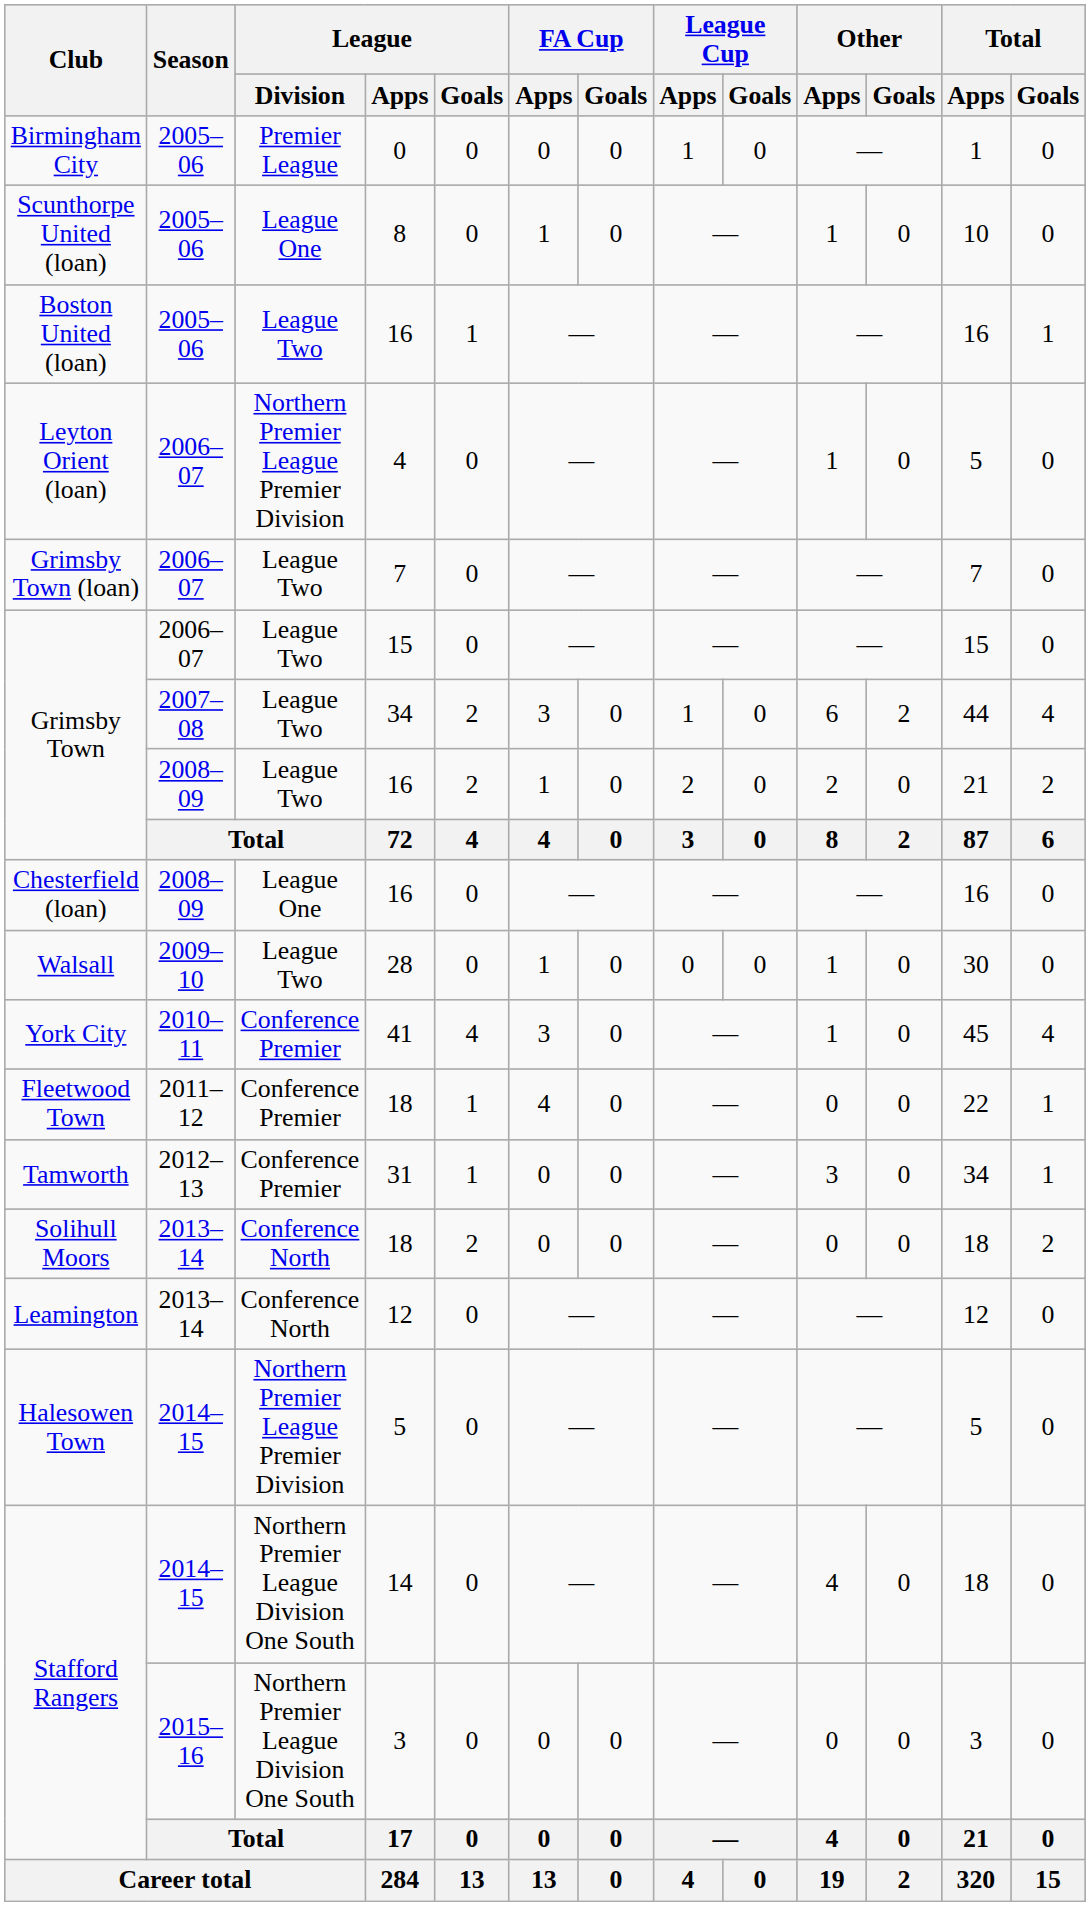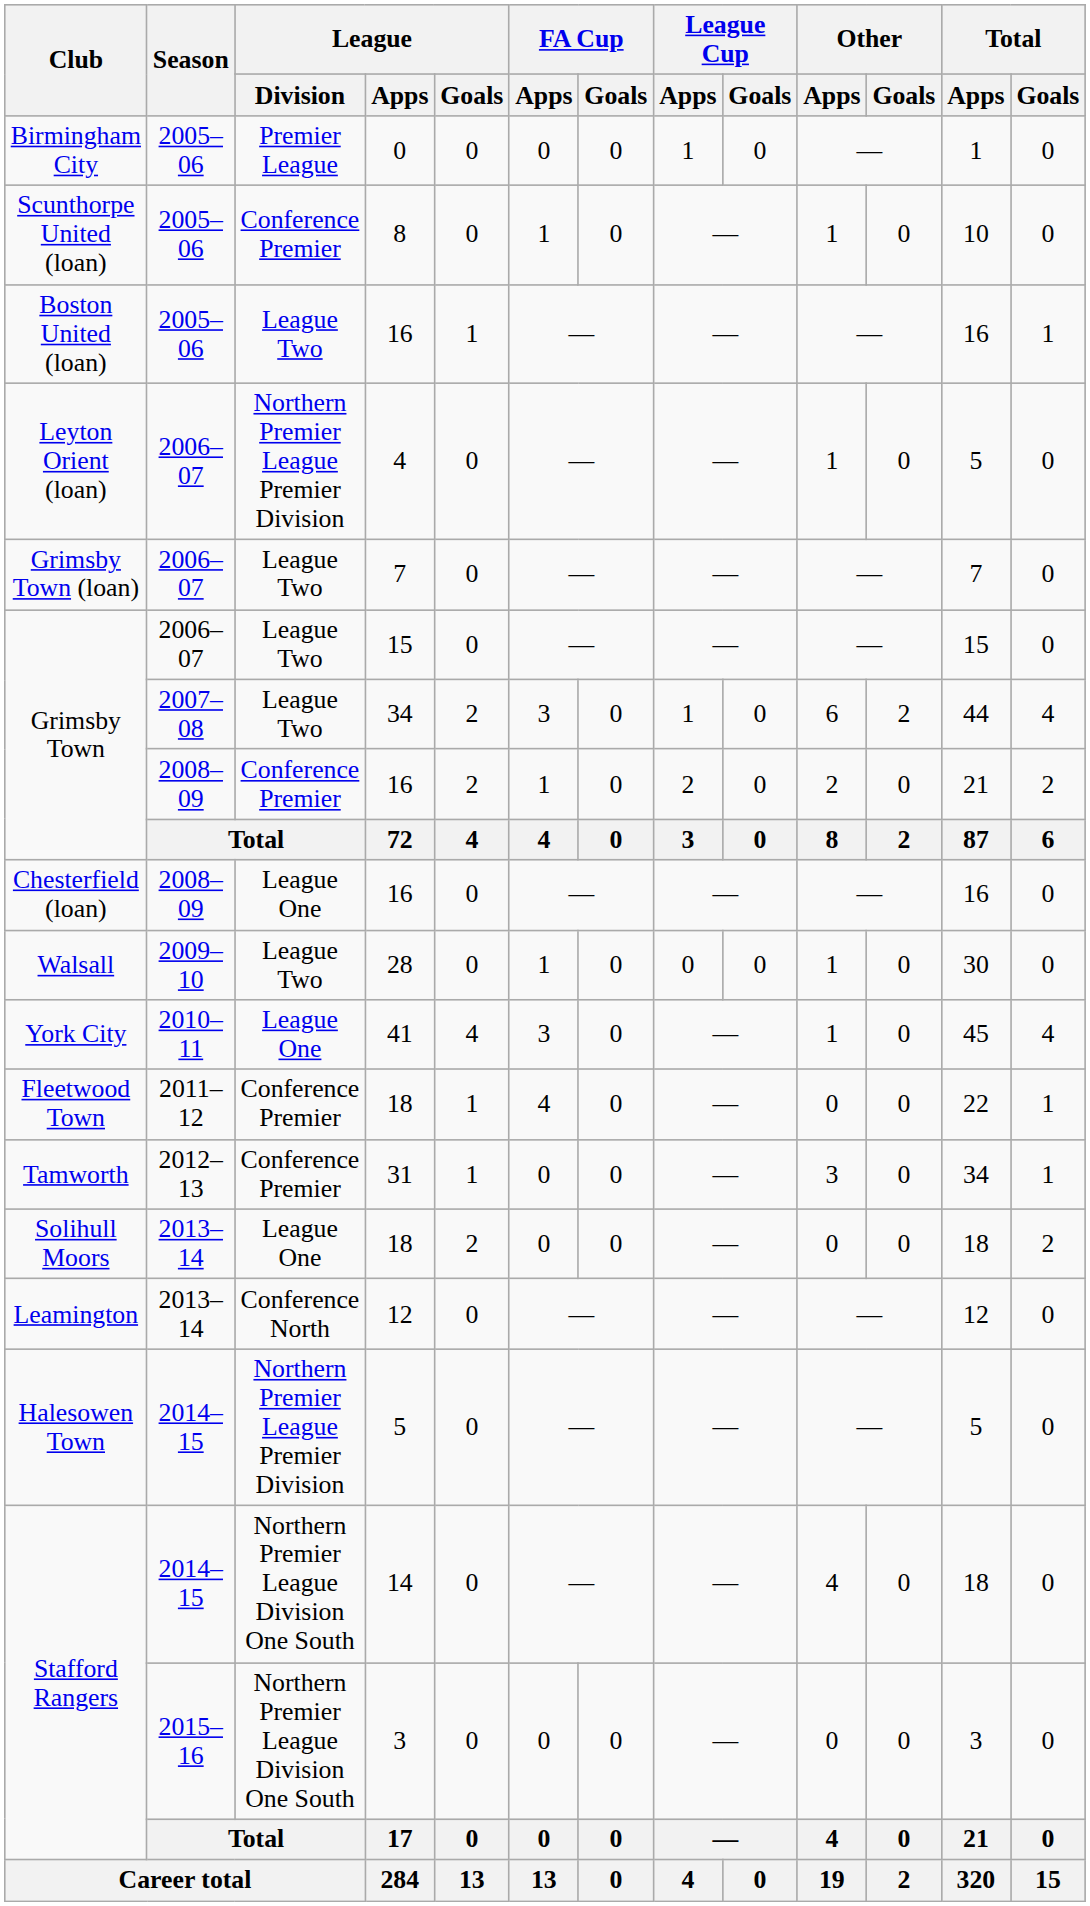 <table class="wikitable" style="text-align:center">
 <tr>
 <th rowspan="2">Club</th>
 <th rowspan="2">Season</th>
 <th colspan="3">League</th>
 <th colspan="2"><a href='#'>FA Cup</a></th>
 <th colspan="2"><a href='#'>League Cup</a></th>
 <th colspan="2">Other</th>
 <th colspan="2">Total</th>
 </tr>
 <tr>
 <th>Division</th>
 <th>Apps</th>
 <th>Goals</th>
 <th>Apps</th>
 <th>Goals</th>
 <th>Apps</th>
 <th>Goals</th>
 <th>Apps</th>
 <th>Goals</th>
 <th>Apps</th>
 <th>Goals</th>
 </tr>
 <tr>
 <td><a href='#'>Birmingham City</a></td>
 <td><a href='#'>2005–06</a></td>
 <td><a href='#'>Premier League</a></td>
 <td>0</td>
 <td>0</td>
 <td>0</td>
 <td>0</td>
 <td>1</td>
 <td>0</td>
 <td colspan="2">—</td>
 <td>1</td>
 <td>0</td>
 </tr>
 <tr>
 <td><a href='#'>Scunthorpe United</a> (loan)</td>
 <td><a href='#'>2005–06</a></td>
-<td><a href='#'>League One</a></td>
+<td><a href='#'>Conference Premier</a></td>
 <td>8</td>
 <td>0</td>
 <td>1</td>
 <td>0</td>
 <td colspan="2">—</td>
 <td>1</td>
 <td>0</td>
 <td>10</td>
 <td>0</td>
 </tr>
 <tr>
 <td><a href='#'>Boston United</a> (loan)</td>
 <td><a href='#'>2005–06</a></td>
 <td><a href='#'>League Two</a></td>
 <td>16</td>
 <td>1</td>
 <td colspan="2">—</td>
 <td colspan="2">—</td>
 <td colspan="2">—</td>
 <td>16</td>
 <td>1</td>
 </tr>
 <tr>
 <td><a href='#'>Leyton Orient</a> (loan)</td>
 <td><a href='#'>2006–07</a></td>
 <td><a href='#'>Northern Premier League</a> Premier Division</td>
 <td>4</td>
 <td>0</td>
 <td colspan="2">—</td>
 <td colspan="2">—</td>
 <td>1</td>
 <td>0</td>
 <td>5</td>
 <td>0</td>
 </tr>
 <tr>
 <td><a href='#'>Grimsby Town</a> (loan)</td>
 <td><a href='#'>2006–07</a></td>
 <td>League Two</td>
 <td>7</td>
 <td>0</td>
 <td colspan="2">—</td>
 <td colspan="2">—</td>
 <td colspan="2">—</td>
 <td>7</td>
 <td>0</td>
 </tr>
 <tr>
 <td rowspan="4">Grimsby Town</td>
 <td>2006–07</td>
 <td>League Two</td>
 <td>15</td>
 <td>0</td>
 <td colspan="2">—</td>
 <td colspan="2">—</td>
 <td colspan="2">—</td>
 <td>15</td>
 <td>0</td>
 </tr>
 <tr>
 <td><a href='#'>2007–08</a></td>
 <td>League Two</td>
 <td>34</td>
 <td>2</td>
 <td>3</td>
 <td>0</td>
 <td>1</td>
 <td>0</td>
 <td>6</td>
 <td>2</td>
 <td>44</td>
 <td>4</td>
 </tr>
 <tr>
 <td><a href='#'>2008–09</a></td>
-<td>League Two</td>
+<td><a href='#'>Conference Premier</a></td>
 <td>16</td>
 <td>2</td>
 <td>1</td>
 <td>0</td>
 <td>2</td>
 <td>0</td>
 <td>2</td>
 <td>0</td>
 <td>21</td>
 <td>2</td>
 </tr>
 <tr>
 <th colspan="2">Total</th>
 <th>72</th>
 <th>4</th>
 <th>4</th>
 <th>0</th>
 <th>3</th>
 <th>0</th>
 <th>8</th>
 <th>2</th>
 <th>87</th>
 <th>6</th>
 </tr>
 <tr>
 <td><a href='#'>Chesterfield</a> (loan)</td>
 <td><a href='#'>2008–09</a></td>
 <td>League One</td>
 <td>16</td>
 <td>0</td>
 <td colspan="2">—</td>
 <td colspan="2">—</td>
 <td colspan="2">—</td>
 <td>16</td>
 <td>0</td>
 </tr>
 <tr>
 <td><a href='#'>Walsall</a></td>
 <td><a href='#'>2009–10</a></td>
 <td>League Two</td>
 <td>28</td>
 <td>0</td>
 <td>1</td>
 <td>0</td>
 <td>0</td>
 <td>0</td>
 <td>1</td>
 <td>0</td>
 <td>30</td>
 <td>0</td>
 </tr>
 <tr>
 <td><a href='#'>York City</a></td>
 <td><a href='#'>2010–11</a></td>
-<td><a href='#'>Conference Premier</a></td>
+<td><a href='#'>League One</a></td>
 <td>41</td>
 <td>4</td>
 <td>3</td>
 <td>0</td>
 <td colspan="2">—</td>
 <td>1</td>
 <td>0</td>
 <td>45</td>
 <td>4</td>
 </tr>
 <tr>
 <td><a href='#'>Fleetwood Town</a></td>
 <td>2011–12</td>
 <td>Conference Premier</td>
 <td>18</td>
 <td>1</td>
 <td>4</td>
 <td>0</td>
 <td colspan="2">—</td>
 <td>0</td>
 <td>0</td>
 <td>22</td>
 <td>1</td>
 </tr>
 <tr>
 <td><a href='#'>Tamworth</a></td>
 <td>2012–13</td>
 <td>Conference Premier</td>
 <td>31</td>
 <td>1</td>
 <td>0</td>
 <td>0</td>
 <td colspan="2">—</td>
 <td>3</td>
 <td>0</td>
 <td>34</td>
 <td>1</td>
 </tr>
 <tr>
 <td><a href='#'>Solihull Moors</a></td>
 <td><a href='#'>2013–14</a></td>
-<td><a href='#'>Conference North</a></td>
+<td>League One</td>
 <td>18</td>
 <td>2</td>
 <td>0</td>
 <td>0</td>
 <td colspan="2">—</td>
 <td>0</td>
 <td>0</td>
 <td>18</td>
 <td>2</td>
 </tr>
 <tr>
 <td><a href='#'>Leamington</a></td>
 <td>2013–14</td>
 <td>Conference North</td>
 <td>12</td>
 <td>0</td>
 <td colspan="2">—</td>
 <td colspan="2">—</td>
 <td colspan="2">—</td>
 <td>12</td>
 <td>0</td>
 </tr>
 <tr>
 <td><a href='#'>Halesowen Town</a></td>
 <td><a href='#'>2014–15</a></td>
 <td><a href='#'>Northern Premier League</a> Premier Division</td>
 <td>5</td>
 <td>0</td>
 <td colspan="2">—</td>
 <td colspan="2">—</td>
 <td colspan="2">—</td>
 <td>5</td>
 <td>0</td>
 </tr>
 <tr>
 <td rowspan="3"><a href='#'>Stafford Rangers</a></td>
 <td><a href='#'>2014–15</a></td>
 <td>Northern Premier League Division One South</td>
 <td>14</td>
 <td>0</td>
 <td colspan="2">—</td>
 <td colspan="2">—</td>
 <td>4</td>
 <td>0</td>
 <td>18</td>
 <td>0</td>
 </tr>
 <tr>
 <td><a href='#'>2015–16</a></td>
 <td>Northern Premier League Division One South</td>
 <td>3</td>
 <td>0</td>
 <td>0</td>
 <td>0</td>
 <td colspan="2">—</td>
 <td>0</td>
 <td>0</td>
 <td>3</td>
 <td>0</td>
 </tr>
 <tr>
 <th colspan="2">Total</th>
 <th>17</th>
 <th>0</th>
 <th>0</th>
 <th>0</th>
 <th colspan="2">—</th>
 <th>4</th>
 <th>0</th>
 <th>21</th>
 <th>0</th>
 </tr>
 <tr>
 <th colspan="3">Career total</th>
 <th>284</th>
 <th>13</th>
 <th>13</th>
 <th>0</th>
 <th>4</th>
 <th>0</th>
 <th>19</th>
 <th>2</th>
 <th>320</th>
 <th>15</th>
 </tr>
 </table>
